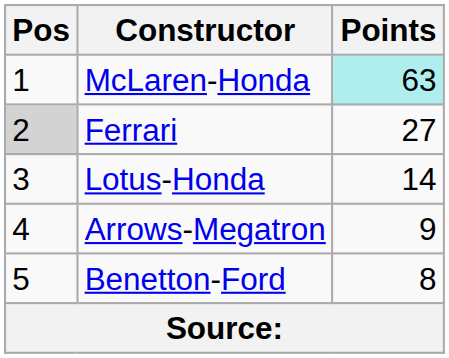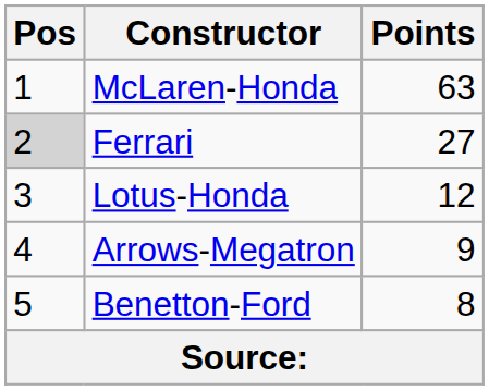 <table class="wikitable" style="font-size: 95%;">
 <tr>
 <th>Pos</th>
 <th>Constructor</th>
 <th>Points</th>
 </tr>
 <tr>
 <td>1</td>
 <td> <a href='#'>McLaren</a>-<a href='#'>Honda</a></td>
-<td align=right style="background: paleturquoise;">63</td>
+<td align=right>63</td>
 </tr>
 <tr>
 <td style="background: lightgrey;">2</td>
 <td> <a href='#'>Ferrari</a></td>
 <td align=right>27</td>
 </tr>
 <tr>
 <td>3</td>
 <td> <a href='#'>Lotus</a>-<a href='#'>Honda</a></td>
-<td align=right>14</td>
+<td align=right>12</td>
 </tr>
 <tr>
 <td>4</td>
 <td> <a href='#'>Arrows</a>-<a href='#'>Megatron</a></td>
 <td align=right>9</td>
 </tr>
 <tr>
 <td>5</td>
 <td> <a href='#'>Benetton</a>-<a href='#'>Ford</a></td>
 <td align=right>8</td>
 </tr>
 <tr>
 <th colspan=4>Source: </th>
 </tr>
 </table>
